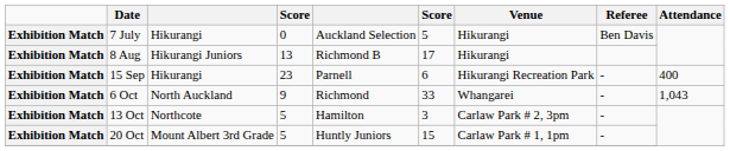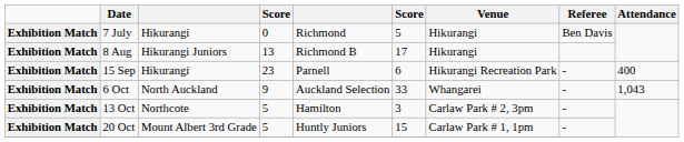 <table class="wikitable mw-collapsible">
 <tr>
 <td></td>
 <th scope="col">Date</th>
 <th scope="col"></th>
 <th scope="col">Score</th>
 <th scope="col"></th>
 <th scope="col">Score</th>
 <th scope="col">Venue</th>
 <th scope="col">Referee</th>
 <th scope="col">Attendance</th>
 </tr>
 <tr>
 <th scope="row">Exhibition Match</th>
 <td>7 July</td>
 <td>Hikurangi</td>
 <td>0</td>
-<td>Auckland Selection</td>
+<td>Richmond</td>
 <td>5</td>
 <td>Hikurangi</td>
 <td>Ben Davis</td>
 </tr>
 <tr>
 <th scope="row">Exhibition Match</th>
 <td>8 Aug</td>
 <td>Hikurangi Juniors</td>
 <td>13</td>
 <td>Richmond B</td>
 <td>17</td>
 <td>Hikurangi</td>
 <td></td>
 </tr>
 <tr>
 <th scope="row">Exhibition Match</th>
 <td>15 Sep</td>
 <td>Hikurangi</td>
 <td>23</td>
 <td>Parnell</td>
 <td>6</td>
 <td>Hikurangi Recreation Park</td>
 <td>-</td>
 <td>400</td>
 </tr>
 <tr>
 <th scope="row">Exhibition Match</th>
 <td>6 Oct</td>
 <td>North Auckland</td>
 <td>9</td>
-<td>Richmond</td>
+<td>Auckland Selection</td>
 <td>33</td>
 <td>Whangarei</td>
 <td>-</td>
 <td>1,043</td>
 </tr>
 <tr>
 <th scope="row">Exhibition Match</th>
 <td>13 Oct</td>
 <td>Northcote</td>
 <td>5</td>
 <td>Hamilton</td>
 <td>3</td>
 <td>Carlaw Park # 2, 3pm</td>
 <td>-</td>
 </tr>
 <tr>
 <th scope="row">Exhibition Match</th>
 <td>20 Oct</td>
 <td>Mount Albert 3rd Grade</td>
 <td>5</td>
 <td>Huntly Juniors</td>
 <td>15</td>
 <td>Carlaw Park # 1, 1pm</td>
 <td>-</td>
 </tr>
 <tr>
 </tr>
 </table>
